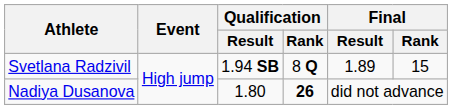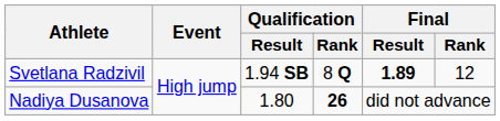 <table class=wikitable style=font-size:90%>
 <tr>
 <th rowspan=2>Athlete</th>
 <th rowspan=2>Event</th>
 <th colspan=2>Qualification</th>
 <th colspan=2>Final</th>
 </tr>
 <tr style=font-size:95%>
 <th>Result</th>
 <th>Rank</th>
 <th>Result</th>
 <th>Rank</th>
 </tr>
 <tr align=center>
 <td align=left><a href='#'>Svetlana Radzivil</a></td>
 <td align=left rowspan=2><a href='#'>High jump</a></td>
 <td>1.94 <strong>SB</strong></td>
 <td>8 <strong>Q</strong></td>
-<td>1.89</td>
-<td>15</td>
+<td><strong>1.89</strong></td>
+<td>12</td>
 </tr>
 <tr align=center>
 <td align=left><a href='#'>Nadiya Dusanova</a></td>
 <td>1.80</td>
 <td><strong>26</strong></td>
 <td colspan=2>did not advance</td>
 </tr>
 </table>
